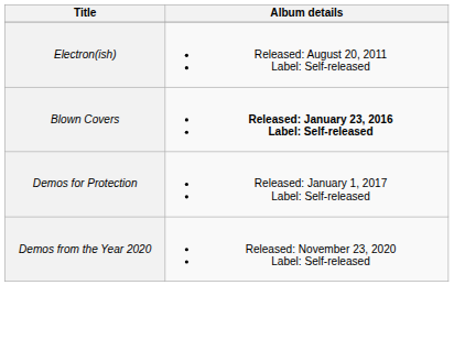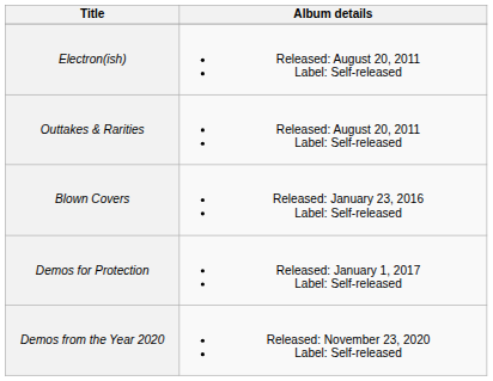 <table class="wikitable plainrowheaders" style="text-align:center;" border="1">
 <tr>
 <th rowspan="1" scope="col" style="width:14em;">Title</th>
 <th rowspan="1" scope="col" style="width:25em;">Album details</th>
 </tr>
 <tr>
 </tr>
 <tr>
 <th scope="row" style="font-weight:normal;"><em>Electron(ish)</em></th>
 <td><br><ul><li>Released: August 20, 2011</li><li>Label: Self-released</li></ul></td>
 </tr>
 <tr>
+<th scope="row" style="font-weight:normal;"><em>Outtakes & Rarities</em></th>
+<td><br><ul><li>Released: August 20, 2011</li><li>Label: Self-released</li></ul></td>
+</tr>
+<tr>
 <th scope="row" style="font-weight:normal;"><em>Blown Covers</em></th>
-<td><strong><br><ul><li>Released: January 23, 2016</li><li>Label: Self-released</li></ul></strong></td>
+<td><br><ul><li>Released: January 23, 2016</li><li>Label: Self-released</li></ul></td>
 </tr>
 <tr>
 <th scope="row" style="font-weight:normal;"><em>Demos for Protection</em></th>
 <td><br><ul><li>Released: January 1, 2017</li><li>Label: Self-released</li></ul></td>
 </tr>
 <tr>
 <th scope="row" style="font-weight:normal;"><em>Demos from the Year 2020</em></th>
 <td><br><ul><li>Released: November 23, 2020</li><li>Label: Self-released</li></ul></td>
 </tr>
 </table>
